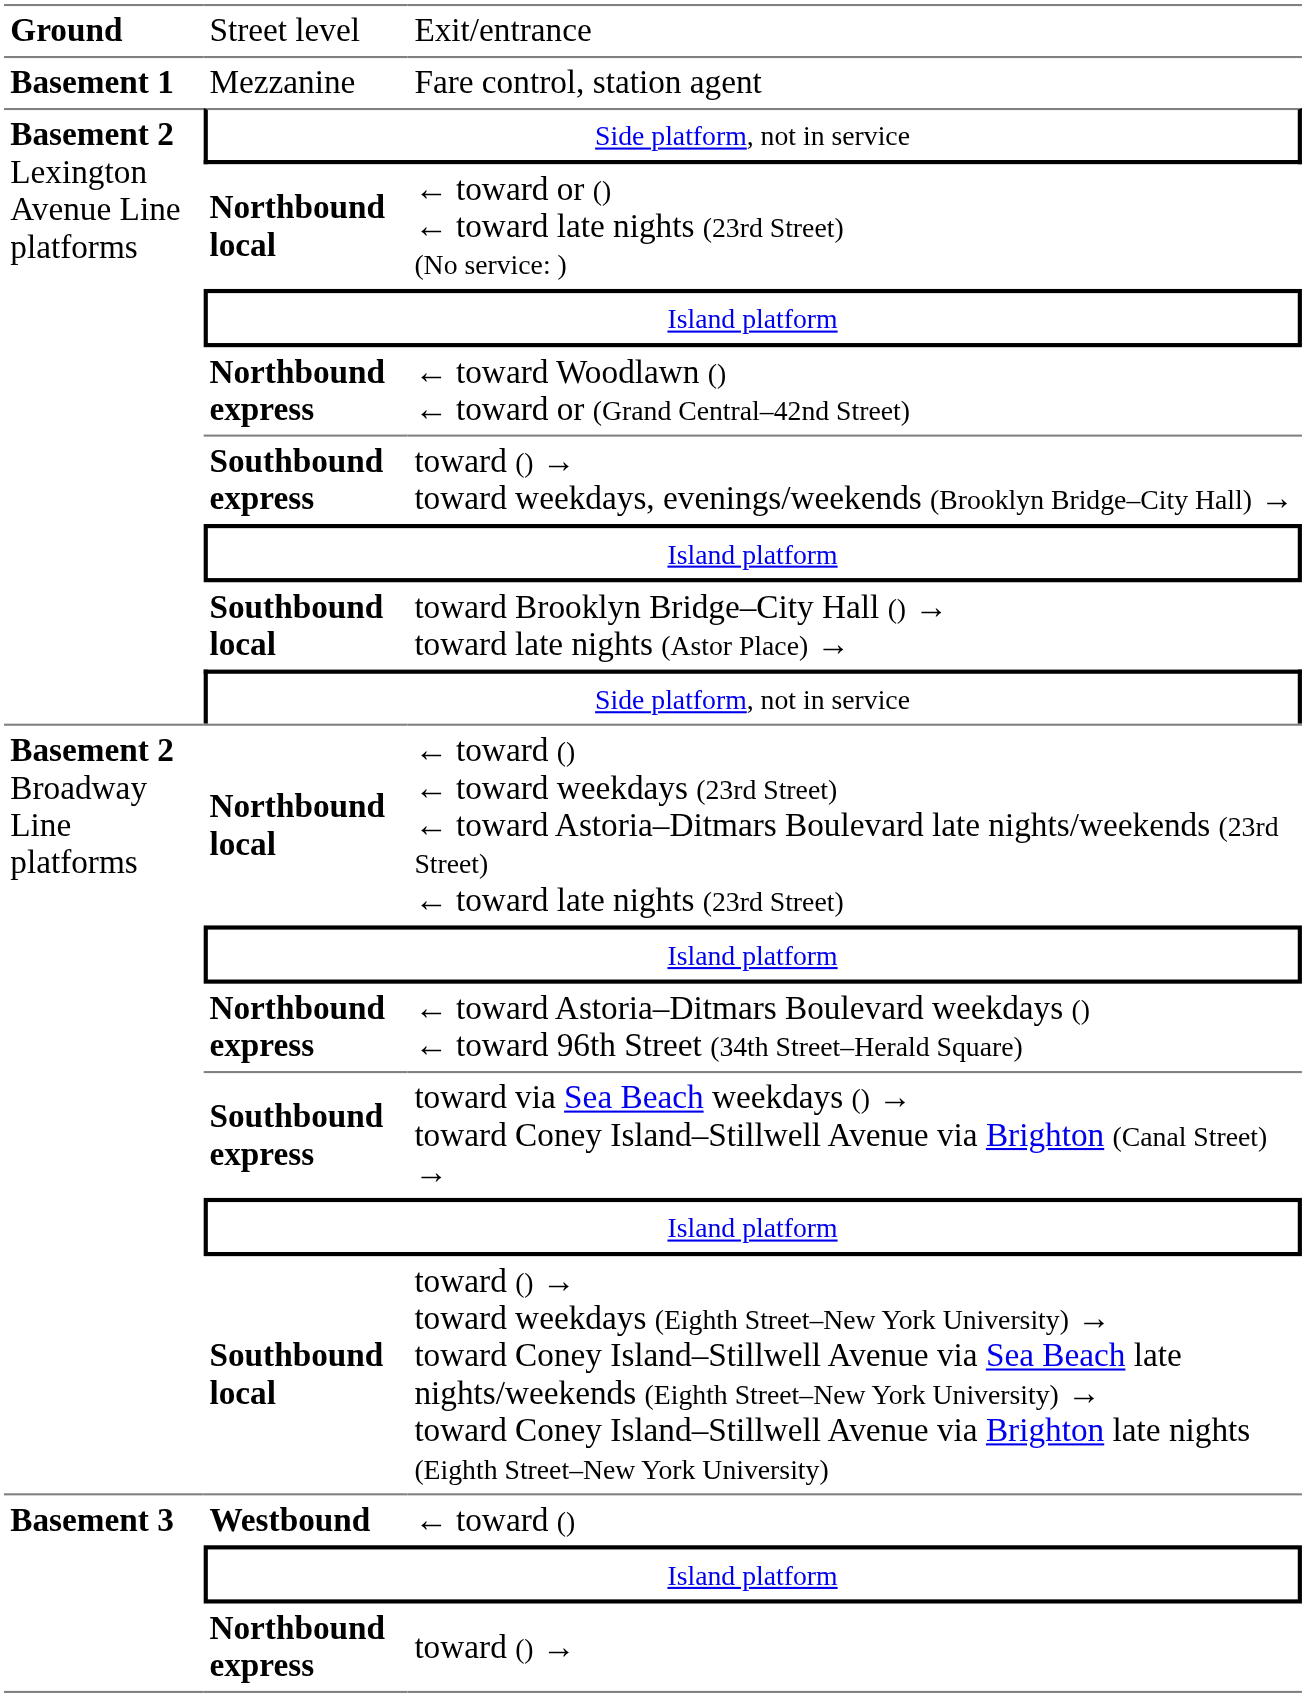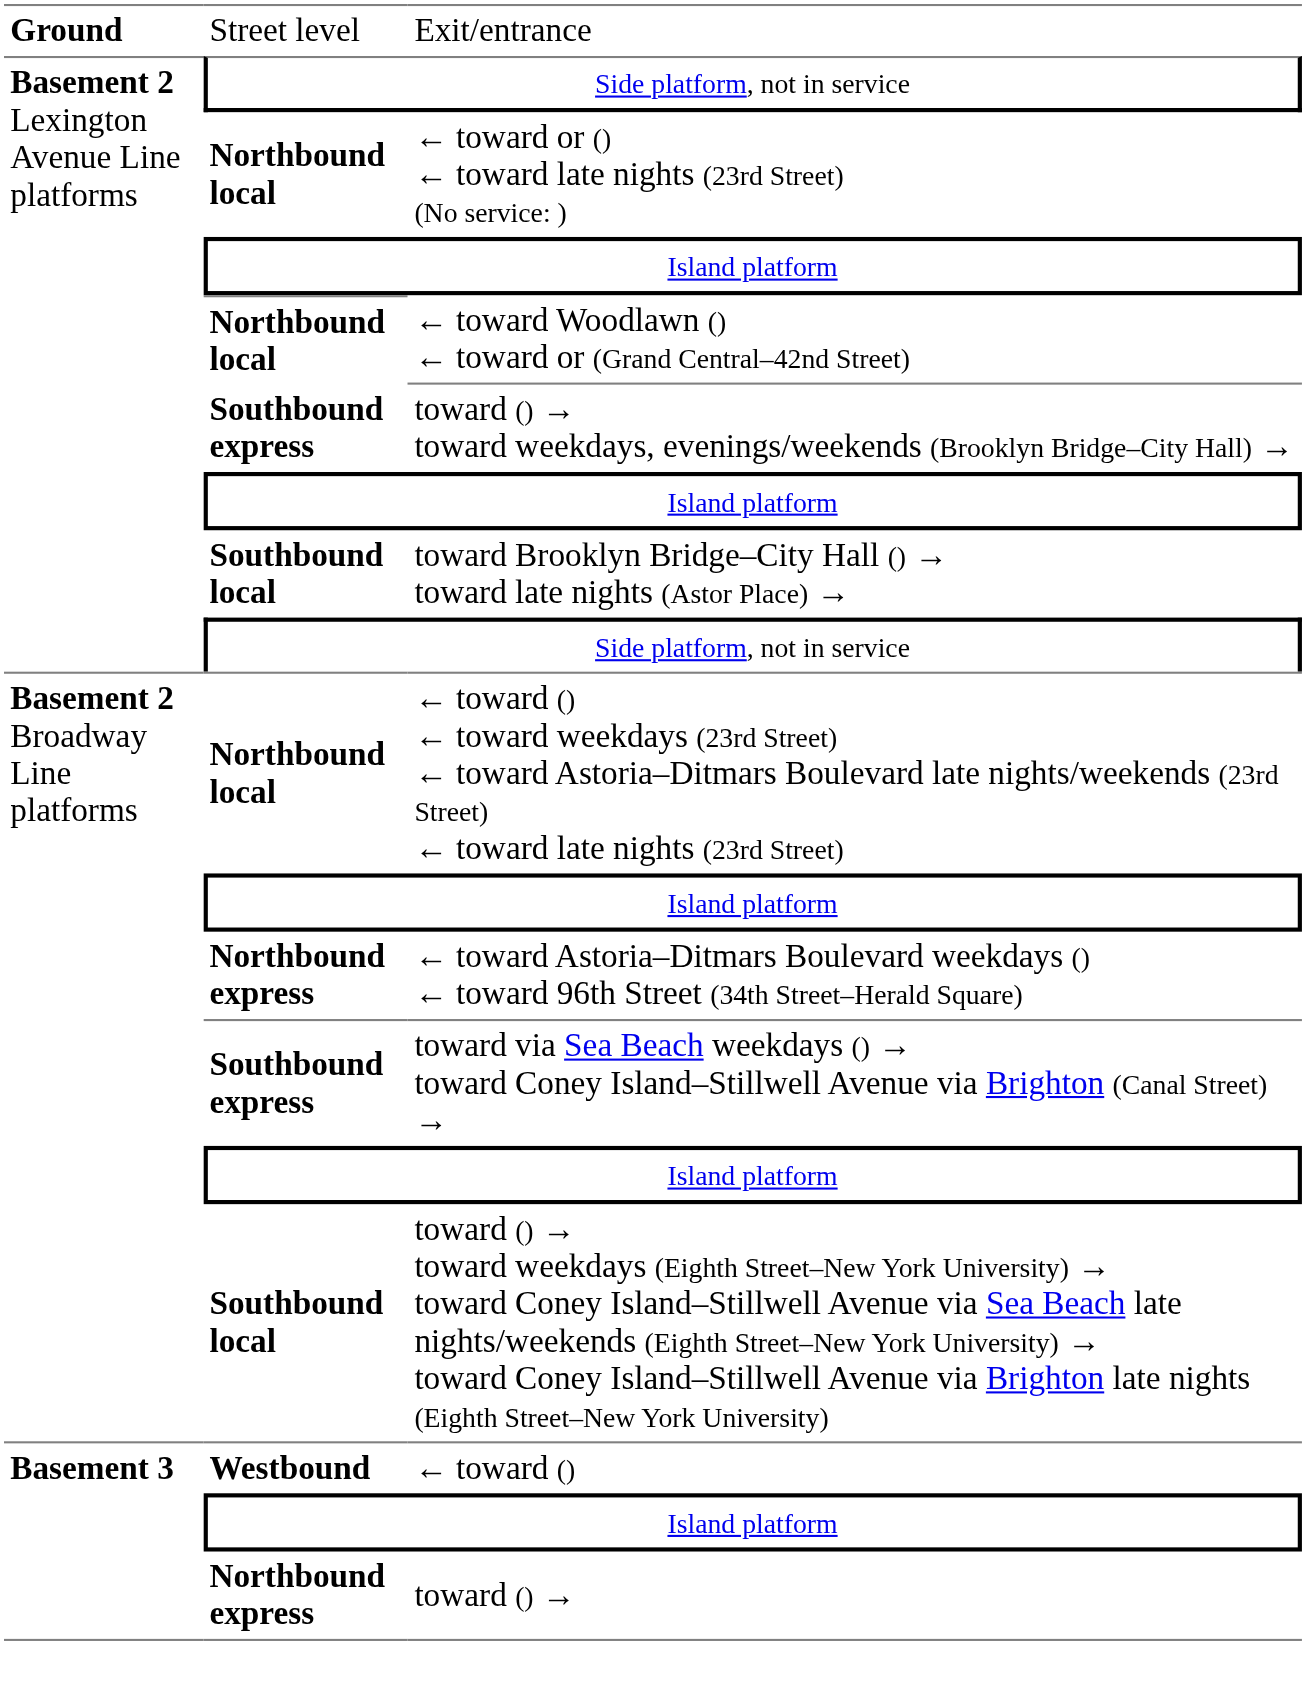 <table border="0" cellspacing="0" cellpadding="3">
 <tr>
 <td style="border-top:solid 1px gray;" width="100"><strong>Ground</strong></td>
 <td style="border-top:solid 1px gray;" width="100">Street level</td>
 <td style="border-top:solid 1px gray;" width="700">Exit/entrance</td>
-</tr>
-<tr>
-<td style="border-top:solid 1px gray;"><strong>Basement 1</strong></td>
-<td style="border-top:solid 1px gray;">Mezzanine</td>
-<td style="border-top:solid 1px gray;">Fare control, station agent<br></td>
 </tr>
 <tr>
 <td rowspan="8" style="border-top:solid 1px gray;vertical-align:top;"><strong>Basement 2</strong><br>Lexington Avenue Line platforms</td>
 <td colspan="2" style="border-top:solid 1px gray;border-right:solid 2px black;border-left:solid 2px black;border-bottom:solid 2px black;text-align:center;"><small><a href='#'>Side platform</a>, not in service</small></td>
 </tr>
 <tr>
 <td><span><strong>Northbound local</strong></span></td>
 <td>←  toward  or  <small>()</small><br>←  toward  late nights <small>(23rd Street)</small><br> <small>(No service: )</small></td>
 </tr>
 <tr>
 <td colspan="2" style="border-top:solid 2px black;border-right:solid 2px black;border-left:solid 2px black;border-bottom:solid 2px black;text-align:center;"><small><a href='#'>Island platform</a></small></td>
 </tr>
 <tr>
-<td style="border-bottom:solid 1px gray;"><span><strong>Northbound express</strong></span></td>
+<td style="border-top:solid 1px gray;"><span><strong>Northbound local</strong></span></td>
 <td style="border-bottom:solid 1px gray;">←  toward Woodlawn <small>()</small> <br>←  toward  or  <small>(Grand Central–42nd Street)</small></td>
 </tr>
 <tr>
 <td><span><strong>Southbound express</strong></span></td>
 <td>  toward  <small>()</small> →<br>  toward  weekdays,  evenings/weekends <small>(Brooklyn Bridge–City Hall)</small> →</td>
 </tr>
 <tr>
 <td colspan="2" style="border-top:solid 2px black;border-right:solid 2px black;border-left:solid 2px black;border-bottom:solid 2px black;text-align:center;"><small><a href='#'>Island platform</a></small></td>
 </tr>
 <tr>
 <td><span><strong>Southbound local</strong></span></td>
 <td>  toward Brooklyn Bridge–City Hall <small>()</small> →<br>  toward  late nights <small>(Astor Place)</small> →</td>
 </tr>
 <tr>
 <td colspan="2" style="border-top:solid 2px black;border-right:solid 2px black;border-left:solid 2px black;text-align:center;"><small><a href='#'>Side platform</a>, not in service</small></td>
 </tr>
 <tr>
 <td rowspan="6" style="border-top:solid 1px gray;border-bottom:solid 1px gray;vertical-align:top;"><strong>Basement 2</strong><br>Broadway Line platforms</td>
 <td style="border-top:solid 1px gray;"><span><strong>Northbound local</strong></span></td>
 <td style="border-top:solid 1px gray;">←  toward  <small>()</small><br>←  toward  weekdays <small>(23rd Street)</small><br>←  toward Astoria–Ditmars Boulevard late nights/weekends <small>(23rd Street)</small><br>←  toward  late nights <small>(23rd Street)</small></td>
 </tr>
 <tr>
 <td colspan="2" style="border-top:solid 2px black;border-right:solid 2px black;border-left:solid 2px black;border-bottom:solid 2px black;text-align:center;"><small><a href='#'>Island platform</a> </small></td>
 </tr>
 <tr>
 <td style="border-bottom:solid 1px gray;"><span><strong>Northbound express</strong></span></td>
 <td style="border-bottom:solid 1px gray;">←  toward Astoria–Ditmars Boulevard weekdays <small>()</small><br>←  toward 96th Street <small>(34th Street–Herald Square)</small></td>
 </tr>
 <tr>
 <td><span><strong>Southbound express</strong></span></td>
 <td>  toward  via <a href='#'>Sea Beach</a> weekdays <small>()</small> →<br>  toward Coney Island–Stillwell Avenue via <a href='#'>Brighton</a> <small>(Canal Street)</small> →</td>
 </tr>
 <tr>
 <td colspan="2" style="border-top:solid 2px black;border-right:solid 2px black;border-left:solid 2px black;border-bottom:solid 2px black;text-align:center;"><small><a href='#'>Island platform</a> </small></td>
 </tr>
 <tr>
 <td style="border-bottom:solid 1px gray;"><span><strong>Southbound local</strong></span></td>
 <td style="border-bottom:solid 1px gray;">  toward  <small>()</small> →<br>  toward  weekdays <small>(Eighth Street–New York University)</small> →<br>  toward Coney Island–Stillwell Avenue via <a href='#'>Sea Beach</a> late nights/weekends <small>(Eighth Street–New York University)</small> →<br>  toward Coney Island–Stillwell Avenue via <a href='#'>Brighton</a> late nights <small>(Eighth Street–New York University)</small></td>
 </tr>
 <tr>
 <td rowspan="3" style="border-bottom:solid 1px gray;vertical-align:top;"><strong>Basement 3</strong></td>
 <td><span><strong>Westbound</strong></span></td>
 <td>←  toward  <small>()</small></td>
 </tr>
 <tr>
 <td colspan="2" style="border-top:solid 2px black;border-right:solid 2px black;border-left:solid 2px black;border-bottom:solid 2px black;text-align:center;"><small><a href='#'>Island platform</a> </small></td>
 </tr>
 <tr>
 <td style="border-bottom:solid 1px gray;"><span><strong>Northbound express</strong></span></td>
 <td style="border-bottom:solid 1px gray;">  toward  <small>()</small> →</td>
 </tr>
 </table>
